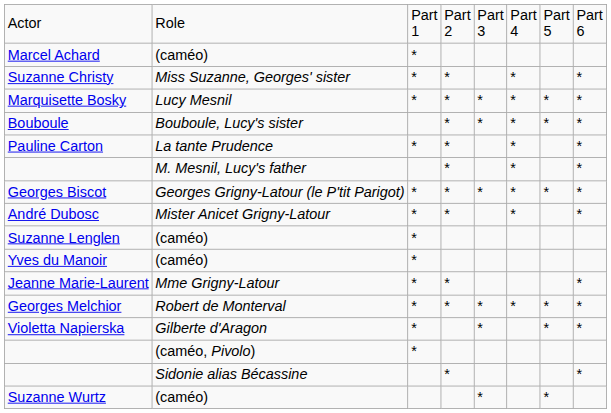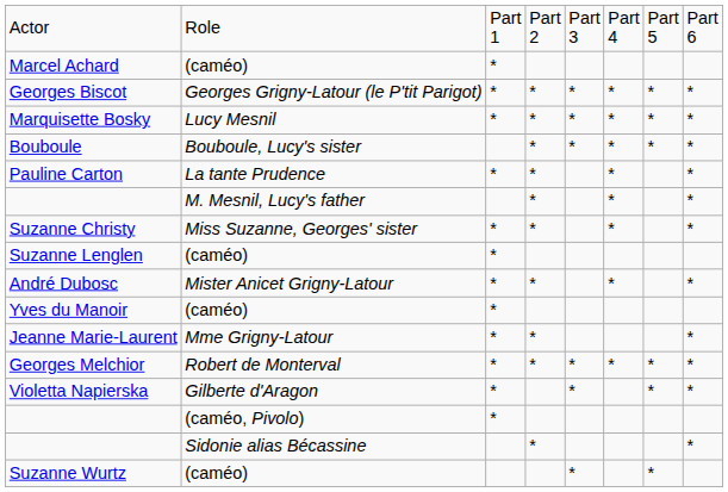 <table table class="wikitable sortable">
 <tr>
 <td>Actor</td>
 <td>Role</td>
 <td>Part<br>1</td>
 <td>Part<br>2</td>
 <td>Part<br>3</td>
 <td>Part<br>4</td>
 <td>Part<br>5</td>
 <td>Part<br>6</td>
 </tr>
 <tr>
 <td><a href='#'>Marcel Achard</a></td>
 <td>(caméo)</td>
 <td>*</td>
 <td></td>
 <td></td>
 <td></td>
 <td></td>
 <td></td>
 </tr>
 <tr>
-<td><a href='#'>Suzanne Christy</a></td>
-<td><em>Miss Suzanne, Georges' sister</em></td>
+<td><a href='#'>Georges Biscot</a></td>
+<td><em>Georges Grigny-Latour (le P'tit Parigot)</em></td>
 <td>*</td>
 <td>*</td>
-<td></td>
 <td>*</td>
-<td></td>
+<td>*</td>
+<td>*</td>
 <td>*</td>
 </tr>
 <tr>
 <td><a href='#'>Marquisette Bosky</a></td>
 <td><em>Lucy Mesnil</em></td>
 <td>*</td>
 <td>*</td>
 <td>*</td>
 <td>*</td>
 <td>*</td>
 <td>*</td>
 </tr>
 <tr>
 <td><a href='#'>Bouboule</a></td>
 <td><em>Bouboule, Lucy's sister</em></td>
 <td></td>
 <td>*</td>
 <td>*</td>
 <td>*</td>
 <td>*</td>
 <td>*</td>
 </tr>
 <tr>
 <td><a href='#'>Pauline Carton</a></td>
 <td><em>La tante Prudence</em></td>
 <td>*</td>
 <td>*</td>
 <td></td>
 <td>*</td>
 <td></td>
 <td>*</td>
 </tr>
 <tr>
 <td></td>
 <td><em>M. Mesnil, Lucy's father</em></td>
 <td></td>
 <td>*</td>
 <td></td>
 <td>*</td>
 <td></td>
 <td>*</td>
 </tr>
 <tr>
-<td><a href='#'>Georges Biscot</a></td>
-<td><em>Georges Grigny-Latour (le P'tit Parigot)</em></td>
-<td>*</td>
-<td>*</td>
-<td>*</td>
-<td>*</td>
-<td>*</td>
-<td>*</td>
-</tr>
-<tr>
-<td><a href='#'>André Dubosc</a></td>
-<td><em>Mister Anicet Grigny-Latour</em></td>
+<td><a href='#'>Suzanne Christy</a></td>
+<td><em>Miss Suzanne, Georges' sister</em></td>
 <td>*</td>
 <td>*</td>
 <td></td>
 <td>*</td>
 <td></td>
 <td>*</td>
 </tr>
 <tr>
 <td><a href='#'>Suzanne Lenglen</a></td>
 <td>(caméo)</td>
 <td>*</td>
 <td></td>
 <td></td>
 <td></td>
 <td></td>
 <td></td>
+</tr>
+<tr>
+<td><a href='#'>André Dubosc</a></td>
+<td><em>Mister Anicet Grigny-Latour</em></td>
+<td>*</td>
+<td>*</td>
+<td></td>
+<td>*</td>
+<td></td>
+<td>*</td>
 </tr>
 <tr>
 <td><a href='#'>Yves du Manoir</a></td>
 <td>(caméo)</td>
 <td>*</td>
 <td></td>
 <td></td>
 <td></td>
 <td></td>
 <td></td>
 </tr>
 <tr>
 <td><a href='#'>Jeanne Marie-Laurent</a></td>
 <td><em>Mme Grigny-Latour</em></td>
 <td>*</td>
 <td>*</td>
 <td></td>
 <td></td>
 <td></td>
 <td>*</td>
 </tr>
 <tr>
 <td><a href='#'>Georges Melchior</a></td>
 <td><em>Robert de Monterval</em></td>
 <td>*</td>
 <td>*</td>
 <td>*</td>
 <td>*</td>
 <td>*</td>
 <td>*</td>
 </tr>
 <tr>
 <td><a href='#'>Violetta Napierska</a></td>
 <td><em>Gilberte d'Aragon</em></td>
 <td>*</td>
 <td></td>
 <td>*</td>
 <td></td>
 <td>*</td>
 <td>*</td>
 </tr>
 <tr>
 <td></td>
 <td>(caméo, <em>Pivolo</em>)</td>
 <td>*</td>
 <td></td>
 <td></td>
 <td></td>
 <td></td>
 <td></td>
 </tr>
 <tr>
 <td></td>
 <td><em>Sidonie alias Bécassine</em></td>
 <td></td>
 <td>*</td>
 <td></td>
 <td></td>
 <td></td>
 <td>*</td>
 </tr>
 <tr>
 <td><a href='#'>Suzanne Wurtz</a></td>
 <td>(caméo)</td>
 <td></td>
 <td></td>
 <td>*</td>
 <td></td>
 <td>*</td>
 <td></td>
 </tr>
 </table>
